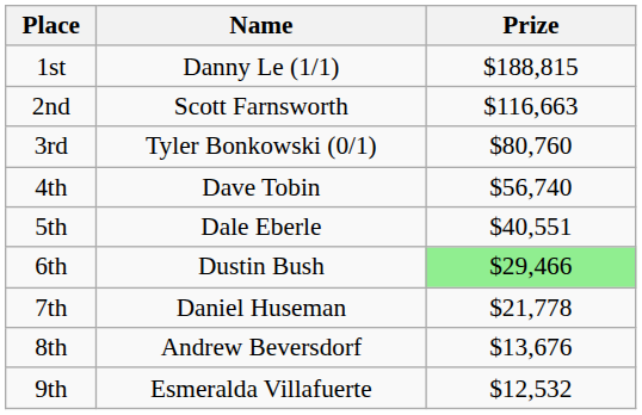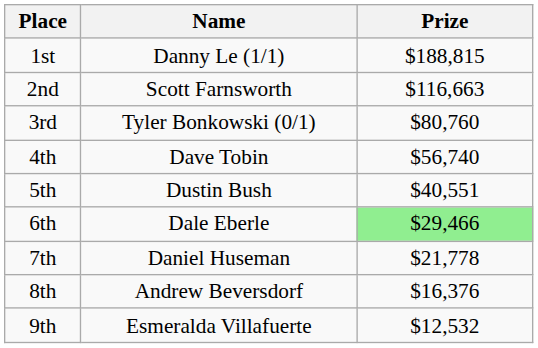 <table class="wikitable">
 <tr>
 <th width="50">Place</th>
 <th width="200">Name</th>
 <th width="125">Prize</th>
 </tr>
 <tr>
 <td align = "center">1st</td>
 <td align = "center">Danny Le (1/1)</td>
 <td align = "center">$188,815</td>
 </tr>
 <tr>
 <td align = "center">2nd</td>
 <td align = "center">Scott Farnsworth</td>
 <td align = "center">$116,663</td>
 </tr>
 <tr>
 <td align = "center">3rd</td>
 <td align = "center">Tyler Bonkowski (0/1)</td>
 <td align = "center">$80,760</td>
 </tr>
 <tr>
 <td align = "center">4th</td>
 <td align = "center">Dave Tobin</td>
 <td align = "center">$56,740</td>
 </tr>
 <tr>
 <td align = "center">5th</td>
-<td align = "center">Dale Eberle</td>
+<td align = "center">Dustin Bush</td>
 <td align = "center">$40,551</td>
 </tr>
 <tr>
 <td align = "center">6th</td>
-<td align = "center">Dustin Bush</td>
+<td align = "center">Dale Eberle</td>
 <td align = "center" style="background: lightgreen;">$29,466</td>
 </tr>
 <tr>
 <td align = "center">7th</td>
 <td align = "center">Daniel Huseman</td>
 <td align = "center">$21,778</td>
 </tr>
 <tr>
 <td align = "center">8th</td>
 <td align = "center">Andrew Beversdorf</td>
-<td align = "center">$13,676</td>
+<td align = "center">$16,376</td>
 </tr>
 <tr>
 <td align = "center">9th</td>
 <td align = "center">Esmeralda Villafuerte</td>
 <td align = "center">$12,532</td>
 </tr>
 </table>
